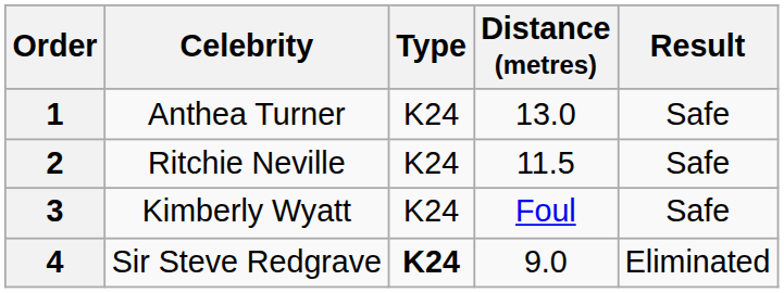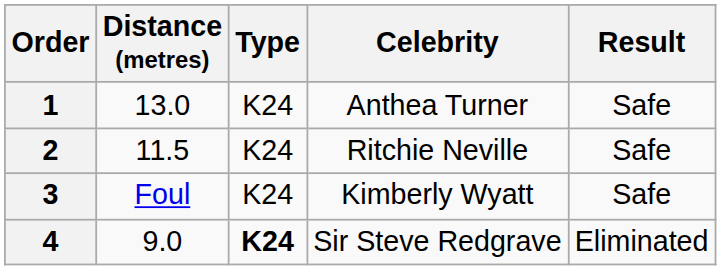 <table class="wikitable plainrowheaders" style="text-align:center;">
 <tr>
 <th>Order</th>
+<th>Distance<br><small>(metres)</small></th>
+<th>Type</th>
 <th>Celebrity</th>
-<th>Type</th>
-<th>Distance<br><small>(metres)</small></th>
 <th>Result</th>
 </tr>
 <tr>
 <th>1</th>
+<td>13.0</td>
+<td>K24</td>
 <td>Anthea Turner</td>
-<td>K24</td>
-<td>13.0</td>
 <td>Safe</td>
 </tr>
 <tr>
 <th>2</th>
+<td>11.5</td>
+<td>K24</td>
 <td>Ritchie Neville</td>
-<td>K24</td>
-<td>11.5</td>
 <td>Safe</td>
 </tr>
 <tr>
 <th>3</th>
+<td><a href='#'>Foul</a></td>
+<td>K24</td>
 <td>Kimberly Wyatt</td>
-<td>K24</td>
-<td><a href='#'>Foul</a></td>
 <td>Safe</td>
 </tr>
 <tr>
 <th>4</th>
+<td>9.0</td>
+<td><strong>K24</strong></td>
 <td>Sir Steve Redgrave</td>
-<td><strong>K24</strong></td>
-<td>9.0</td>
 <td>Eliminated</td>
 </tr>
 </table>
